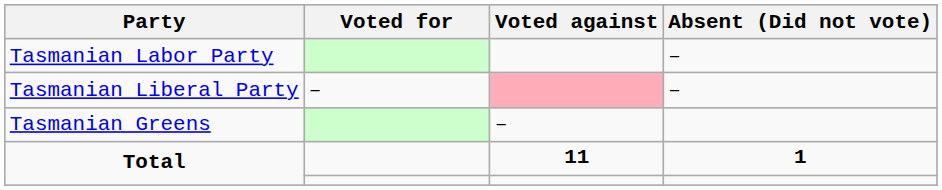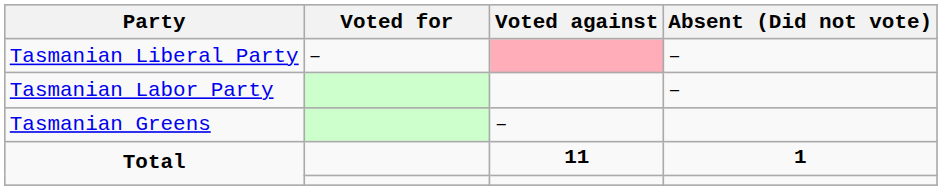 <table class="wikitable">
 <tr>
 <th>Party</th>
 <th style="width:20%;">Voted for</th>
 <th>Voted against</th>
 <th>Absent (Did not vote)</th>
 </tr>
 <tr>
+<td> <a href='#'>Tasmanian Liberal Party</a></td>
+<td>–</td>
+<td style="background-color:#FFAEB9;"></td>
+<td>–</td>
+</tr>
+<tr>
 <td> <a href='#'>Tasmanian Labor Party</a></td>
 <td style="background-color:#CCFFCC;"></td>
 <td></td>
-<td>–</td>
-</tr>
-<tr>
-<td> <a href='#'>Tasmanian Liberal Party</a></td>
-<td>–</td>
-<td style="background-color:#FFAEB9;"></td>
 <td>–</td>
 </tr>
 <tr>
 <td> <a href='#'>Tasmanian Greens</a></td>
 <td style="background-color:#CCFFCC;"></td>
 <td>–</td>
 <td></td>
 </tr>
 <tr>
 <td style="text-align:center;" rowspan="2"><strong>Total</strong></td>
 <td></td>
 <td style="text-align:center;"><strong>11</strong></td>
 <td style="text-align:center;"><strong>1</strong></td>
 </tr>
 <tr>
 <td style="text-align:center;"></td>
 <td style="text-align:center;"></td>
 <td style="text-align:center;"></td>
 </tr>
 </table>
